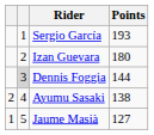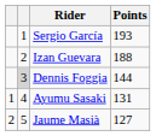 <table class="wikitable" style="font-size: 85%;">
 <tr>
 <th></th>
 <th></th>
 <th>Rider</th>
 <th>Points</th>
 </tr>
 <tr>
 <td></td>
 <td align=center>1</td>
 <td> <a href='#'>Sergio García</a></td>
 <td align=left>193</td>
 </tr>
 <tr>
 <td></td>
 <td align=center>2</td>
 <td> <a href='#'>Izan Guevara</a></td>
-<td align=left>180</td>
+<td align=left>188</td>
 </tr>
 <tr>
 <td></td>
 <td align=center style="background: lightgrey;">3</td>
 <td> <a href='#'>Dennis Foggia</a></td>
 <td align=left>144</td>
 </tr>
 <tr>
-<td> 2</td>
+<td> 1</td>
 <td align=center>4</td>
 <td> <a href='#'>Ayumu Sasaki</a></td>
-<td align=left>138</td>
+<td align=left>131</td>
 </tr>
 <tr>
-<td> 1</td>
+<td> 2</td>
 <td align=center>5</td>
 <td> <a href='#'>Jaume Masià</a></td>
 <td align=left>127</td>
 </tr>
 </table>
